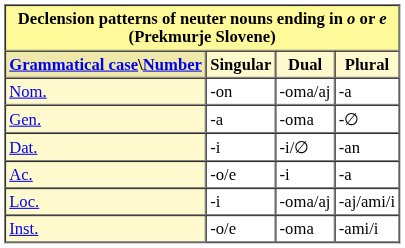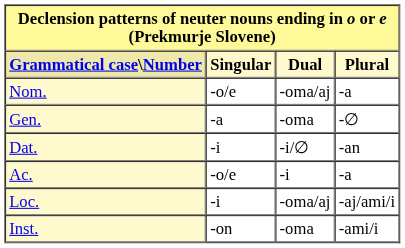 <table border="1" cellpadding="3" cellspacing="0">
 <tr>
 <td style="background:#fffa99" colspan=4 align="center"><strong>Declension patterns of neuter nouns ending in <em>o</em> or <em>e</em><br>(Prekmurje Slovene)</strong></td>
 </tr>
 <tr style="background:#fffacd">
 <th style="background:#eee8aa"><a href='#'>Grammatical case</a>\<a href='#'>Number</a></th>
 <th>Singular</th>
 <th>Dual</th>
 <th>Plural</th>
 </tr>
 <tr>
 <td style="background:#fffacd"><a href='#'>Nom.</a></td>
-<td>-on</td>
+<td>-o/e</td>
 <td>-oma/aj</td>
 <td>-a</td>
 </tr>
 <tr>
 <td style="background:#fffacd"><a href='#'>Gen.</a></td>
 <td>-a</td>
 <td>-oma</td>
 <td>-∅</td>
 </tr>
 <tr>
 <td style="background:#fffacd"><a href='#'>Dat.</a></td>
 <td>-i</td>
 <td>-i/∅</td>
 <td>-an</td>
 </tr>
 <tr>
 <td style="background:#fffacd"><a href='#'>Ac.</a></td>
 <td>-o/e</td>
 <td>-i</td>
 <td>-a</td>
 </tr>
 <tr>
 <td style="background:#fffacd"><a href='#'>Loc.</a></td>
 <td>-i</td>
 <td>-oma/aj</td>
 <td>-aj/ami/i</td>
 </tr>
 <tr>
 <td style="background:#fffacd"><a href='#'>Inst.</a></td>
-<td>-o/e</td>
+<td>-on</td>
 <td>-oma</td>
 <td>-ami/i</td>
 </tr>
 </table>
